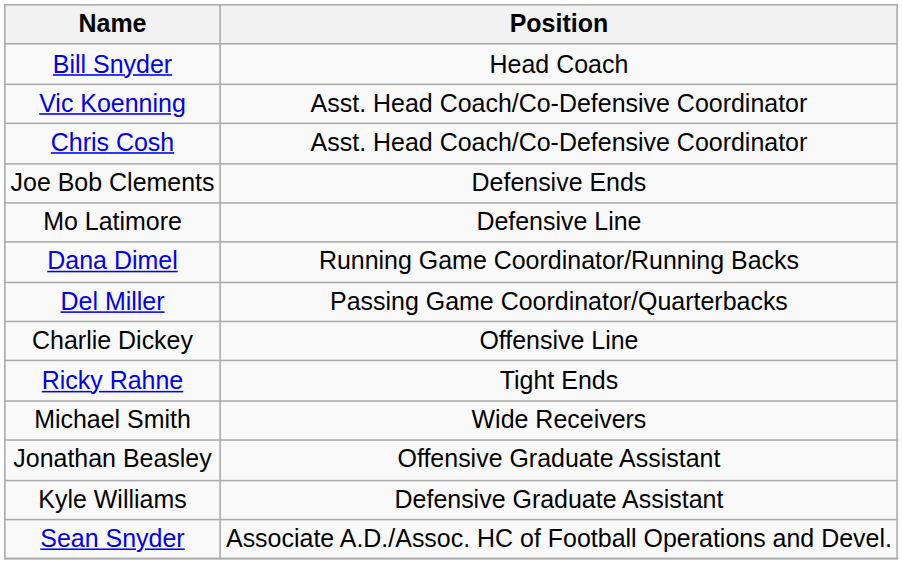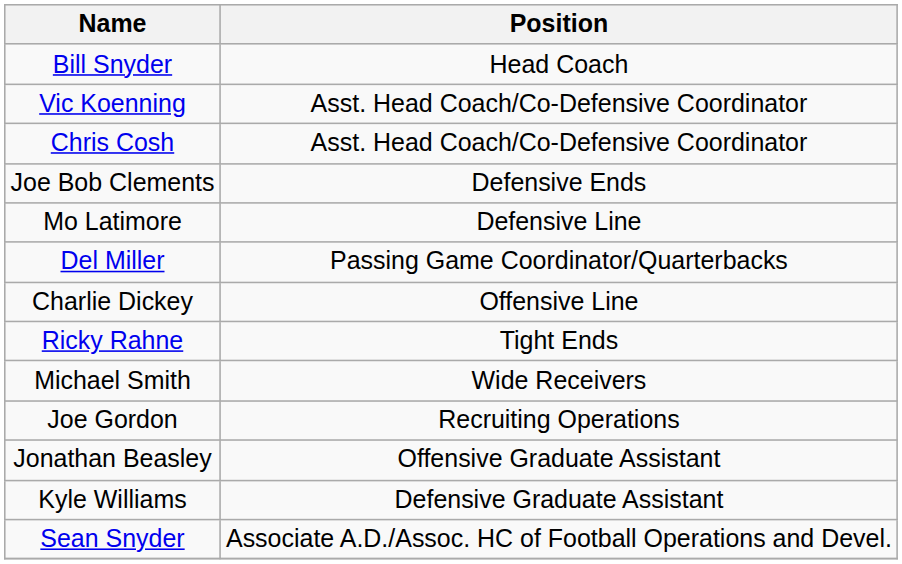 <table class="wikitable">
 <tr>
 <th>Name</th>
 <th>Position</th>
 </tr>
 <tr align="center">
 <td><a href='#'>Bill Snyder</a></td>
 <td>Head Coach</td>
 </tr>
 <tr align="center">
 <td><a href='#'>Vic Koenning</a></td>
 <td>Asst. Head Coach/Co-Defensive Coordinator</td>
 </tr>
 <tr align="center">
 <td><a href='#'>Chris Cosh</a></td>
 <td>Asst. Head Coach/Co-Defensive Coordinator</td>
 </tr>
 <tr align="center">
 <td>Joe Bob Clements</td>
 <td>Defensive Ends</td>
 </tr>
 <tr align="center">
 <td>Mo Latimore</td>
 <td>Defensive Line</td>
 </tr>
 <tr align="center">
-<td><a href='#'>Dana Dimel</a></td>
-<td>Running Game Coordinator/Running Backs</td>
-</tr>
-<tr align="center">
 <td><a href='#'>Del Miller</a></td>
 <td>Passing Game Coordinator/Quarterbacks</td>
 </tr>
 <tr align="center">
 <td>Charlie Dickey</td>
 <td>Offensive Line</td>
 </tr>
 <tr align="center">
 <td><a href='#'>Ricky Rahne</a></td>
 <td>Tight Ends</td>
 </tr>
 <tr align="center">
 <td>Michael Smith</td>
 <td>Wide Receivers</td>
 </tr>
 <tr align="center">
+<td>Joe Gordon</td>
+<td>Recruiting Operations</td>
+</tr>
+<tr align="center">
 <td>Jonathan Beasley</td>
 <td>Offensive Graduate Assistant</td>
 </tr>
 <tr align="center">
 <td>Kyle Williams</td>
 <td>Defensive Graduate Assistant</td>
 </tr>
 <tr align="center">
 <td><a href='#'>Sean Snyder</a></td>
 <td>Associate A.D./Assoc. HC of Football Operations and Devel.</td>
 </tr>
 <tr align="center">
 </tr>
 </table>
